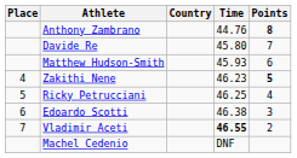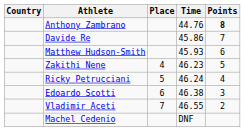 <table class="wikitable">
 <tr>
+<th>Country</th>
+<th>Athlete</th>
 <th>Place</th>
-<th>Athlete</th>
-<th>Country</th>
 <th>Time</th>
 <th>Points</th>
 </tr>
 <tr>
+<td></td>
+<td><a href='#'>Anthony Zambrano</a></td>
 <td align=center></td>
-<td><a href='#'>Anthony Zambrano</a></td>
-<td></td>
 <td>44.76</td>
 <td align=center><strong>8</strong></td>
 </tr>
 <tr>
+<td></td>
+<td><a href='#'>Davide Re</a></td>
 <td align=center></td>
-<td><a href='#'>Davide Re</a></td>
-<td></td>
-<td>45.80</td>
+<td>45.86</td>
 <td align=center>7</td>
 </tr>
 <tr>
+<td></td>
+<td><a href='#'>Matthew Hudson-Smith</a></td>
 <td align=center></td>
-<td><a href='#'>Matthew Hudson-Smith</a></td>
-<td></td>
 <td>45.93</td>
 <td align=center>6</td>
 </tr>
 <tr>
+<td></td>
+<td><a href='#'>Zakithi Nene</a></td>
 <td align=center>4</td>
-<td><a href='#'>Zakithi Nene</a></td>
-<td></td>
 <td>46.23</td>
-<td align=center><strong>5</strong></td>
+<td align=center>5</td>
 </tr>
 <tr>
+<td></td>
+<td><a href='#'>Ricky Petrucciani</a></td>
 <td align=center>5</td>
-<td><a href='#'>Ricky Petrucciani</a></td>
-<td></td>
-<td>46.25</td>
+<td>46.24</td>
 <td align=center>4</td>
 </tr>
 <tr>
+<td></td>
+<td><a href='#'>Edoardo Scotti</a></td>
 <td align=center>6</td>
-<td><a href='#'>Edoardo Scotti</a></td>
-<td></td>
 <td>46.38</td>
 <td align=center>3</td>
 </tr>
 <tr>
+<td></td>
+<td><a href='#'>Vladimir Aceti</a></td>
 <td align=center>7</td>
-<td><a href='#'>Vladimir Aceti</a></td>
-<td></td>
-<td><strong>46.55</strong></td>
+<td>46.55</td>
 <td align=center>2</td>
 </tr>
 <tr>
+<td></td>
+<td><a href='#'>Machel Cedenio</a></td>
 <td align=center></td>
-<td><a href='#'>Machel Cedenio</a></td>
-<td></td>
 <td>DNF</td>
 <td align=center></td>
 </tr>
 </table>
